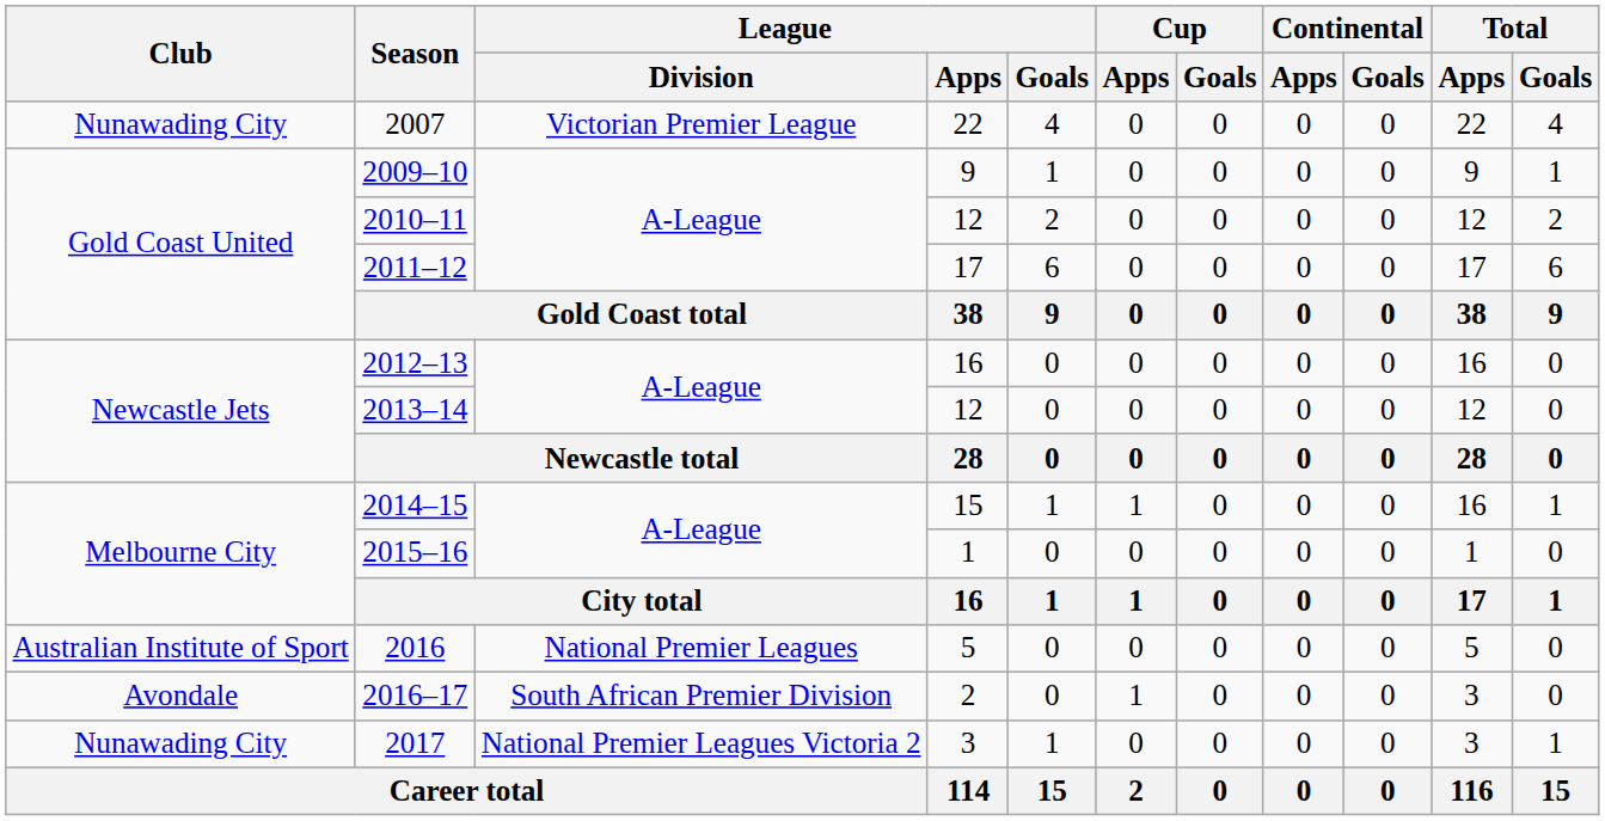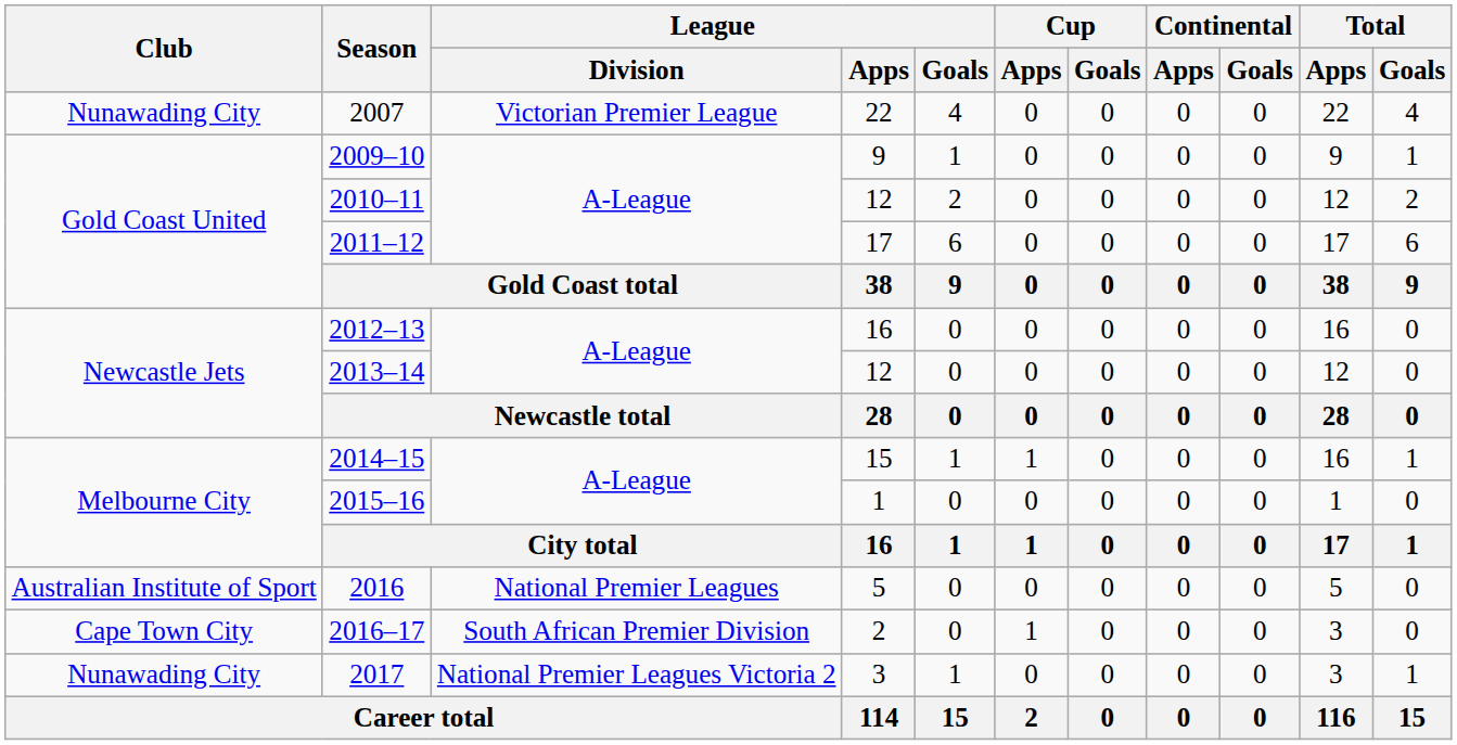 <table class="wikitable" style="text-align: center;">
 <tr>
 <th rowspan="2">Club</th>
 <th rowspan="2">Season</th>
 <th colspan="3">League</th>
 <th colspan="2">Cup</th>
 <th colspan="2">Continental</th>
 <th colspan="2">Total</th>
 </tr>
 <tr>
 <th>Division</th>
 <th>Apps</th>
 <th>Goals</th>
 <th>Apps</th>
 <th>Goals</th>
 <th>Apps</th>
 <th>Goals</th>
 <th>Apps</th>
 <th>Goals</th>
 </tr>
 <tr>
 <td><a href='#'>Nunawading City</a></td>
 <td>2007</td>
 <td><a href='#'>Victorian Premier League</a></td>
 <td>22</td>
 <td>4</td>
 <td>0</td>
 <td>0</td>
 <td>0</td>
 <td>0</td>
 <td>22</td>
 <td>4</td>
 </tr>
 <tr>
 <td rowspan="4"><a href='#'>Gold Coast United</a></td>
 <td><a href='#'>2009–10</a></td>
 <td rowspan=3><a href='#'>A-League</a></td>
 <td>9</td>
 <td>1</td>
 <td>0</td>
 <td>0</td>
 <td>0</td>
 <td>0</td>
 <td>9</td>
 <td>1</td>
 </tr>
 <tr>
 <td><a href='#'>2010–11</a></td>
 <td>12</td>
 <td>2</td>
 <td>0</td>
 <td>0</td>
 <td>0</td>
 <td>0</td>
 <td>12</td>
 <td>2</td>
 </tr>
 <tr>
 <td><a href='#'>2011–12</a></td>
 <td>17</td>
 <td>6</td>
 <td>0</td>
 <td>0</td>
 <td>0</td>
 <td>0</td>
 <td>17</td>
 <td>6</td>
 </tr>
 <tr>
 <th colspan=2>Gold Coast total</th>
 <th>38</th>
 <th>9</th>
 <th>0</th>
 <th>0</th>
 <th>0</th>
 <th>0</th>
 <th>38</th>
 <th>9</th>
 </tr>
 <tr>
 <td rowspan="3"><a href='#'>Newcastle Jets</a></td>
 <td><a href='#'>2012–13</a></td>
 <td rowspan=2><a href='#'>A-League</a></td>
 <td>16</td>
 <td>0</td>
 <td>0</td>
 <td>0</td>
 <td>0</td>
 <td>0</td>
 <td>16</td>
 <td>0</td>
 </tr>
 <tr>
 <td><a href='#'>2013–14</a></td>
 <td>12</td>
 <td>0</td>
 <td>0</td>
 <td>0</td>
 <td>0</td>
 <td>0</td>
 <td>12</td>
 <td>0</td>
 </tr>
 <tr>
 <th colspan=2>Newcastle total</th>
 <th>28</th>
 <th>0</th>
 <th>0</th>
 <th>0</th>
 <th>0</th>
 <th>0</th>
 <th>28</th>
 <th>0</th>
 </tr>
 <tr>
 <td rowspan="3"><a href='#'>Melbourne City</a></td>
 <td><a href='#'>2014–15</a></td>
 <td rowspan="2"><a href='#'>A-League</a></td>
 <td>15</td>
 <td>1</td>
 <td>1</td>
 <td>0</td>
 <td>0</td>
 <td>0</td>
 <td>16</td>
 <td>1</td>
 </tr>
 <tr>
 <td><a href='#'>2015–16</a></td>
 <td>1</td>
 <td>0</td>
 <td>0</td>
 <td>0</td>
 <td>0</td>
 <td>0</td>
 <td>1</td>
 <td>0</td>
 </tr>
 <tr>
 <th colspan=2>City total</th>
 <th>16</th>
 <th>1</th>
 <th>1</th>
 <th>0</th>
 <th>0</th>
 <th>0</th>
 <th>17</th>
 <th>1</th>
 </tr>
 <tr>
 <td rowspan="1" valign="center"><a href='#'>Australian Institute of Sport</a></td>
 <td><a href='#'>2016</a></td>
 <td><a href='#'>National Premier Leagues</a></td>
 <td>5</td>
 <td>0</td>
 <td>0</td>
 <td>0</td>
 <td>0</td>
 <td>0</td>
 <td>5</td>
 <td>0</td>
 </tr>
 <tr>
-<td><a href='#'>Avondale</a></td>
+<td><a href='#'>Cape Town City</a></td>
 <td><a href='#'>2016–17</a></td>
 <td><a href='#'>South African Premier Division</a></td>
 <td>2</td>
 <td>0</td>
 <td>1</td>
 <td>0</td>
 <td>0</td>
 <td>0</td>
 <td>3</td>
 <td>0</td>
 </tr>
 <tr>
 <td><a href='#'>Nunawading City</a></td>
 <td><a href='#'>2017</a></td>
 <td><a href='#'>National Premier Leagues Victoria 2</a></td>
 <td>3</td>
 <td>1</td>
 <td>0</td>
 <td>0</td>
 <td>0</td>
 <td>0</td>
 <td>3</td>
 <td>1</td>
 </tr>
 <tr>
 <th colspan=3>Career total</th>
 <th>114</th>
 <th>15</th>
 <th>2</th>
 <th>0</th>
 <th>0</th>
 <th>0</th>
 <th>116</th>
 <th>15</th>
 </tr>
 </table>
